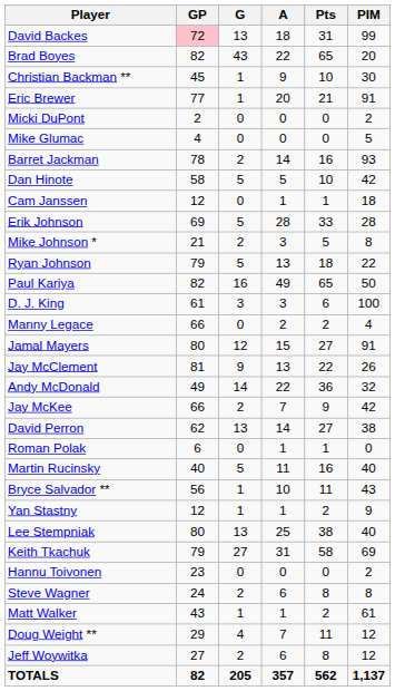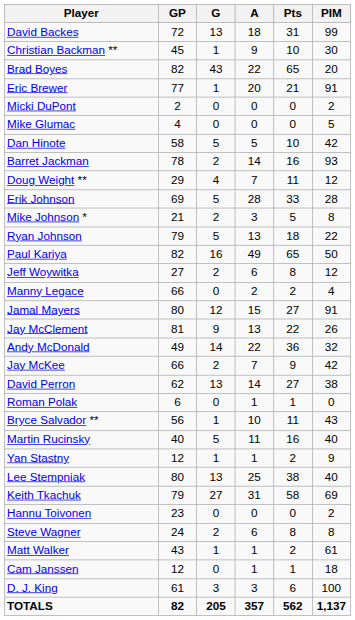 <table BORDER="1" CELLPADDING="2" CELLSPACING="0" class="wikitable sortable">
 <tr align="center" bgcolor="#c0c0c0">
 <th bgcolor="#DDDDFF" width="40%">Player</th>
 <th bgcolor="#DDDDFF" width="10%">GP</th>
 <th bgcolor="#DDDDFF" width="10%">G</th>
 <th bgcolor="#DDDDFF" width="10%">A</th>
 <th bgcolor="#CFECEC" width="10%">Pts</th>
 <th bgcolor="#DDDDFF" width="10%">PIM</th>
 </tr>
 <tr align=center>
 <td align=left><a href='#'>David Backes</a></td>
-<td style="background: pink;">72</td>
+<td>72</td>
 <td>13</td>
 <td>18</td>
 <td>31</td>
 <td>99</td>
+</tr>
+<tr align=center>
+<td align=left><a href='#'>Christian Backman</a> **</td>
+<td>45</td>
+<td>1</td>
+<td>9</td>
+<td>10</td>
+<td>30</td>
 </tr>
 <tr align=center>
 <td align=left><a href='#'>Brad Boyes</a></td>
 <td>82</td>
 <td>43</td>
 <td>22</td>
 <td>65</td>
 <td>20</td>
-</tr>
-<tr align=center>
-<td align=left><a href='#'>Christian Backman</a> **</td>
-<td>45</td>
-<td>1</td>
-<td>9</td>
-<td>10</td>
-<td>30</td>
 </tr>
 <tr align=center>
 <td align=left><a href='#'>Eric Brewer</a></td>
 <td>77</td>
 <td>1</td>
 <td>20</td>
 <td>21</td>
 <td>91</td>
 </tr>
 <tr align=center>
 <td align=left><a href='#'>Micki DuPont</a></td>
 <td>2</td>
 <td>0</td>
 <td>0</td>
 <td>0</td>
 <td>2</td>
 </tr>
 <tr align=center>
 <td align=left><a href='#'>Mike Glumac</a></td>
 <td>4</td>
 <td>0</td>
 <td>0</td>
 <td>0</td>
 <td>5</td>
 </tr>
 <tr align=center>
+<td align=left><a href='#'>Dan Hinote</a></td>
+<td>58</td>
+<td>5</td>
+<td>5</td>
+<td>10</td>
+<td>42</td>
+</tr>
+<tr align=center>
 <td align=left><a href='#'>Barret Jackman</a></td>
 <td>78</td>
 <td>2</td>
 <td>14</td>
 <td>16</td>
 <td>93</td>
 </tr>
 <tr align=center>
-<td align=left><a href='#'>Dan Hinote</a></td>
-<td>58</td>
-<td>5</td>
-<td>5</td>
-<td>10</td>
-<td>42</td>
-</tr>
-<tr align=center>
-<td align=left><a href='#'>Cam Janssen</a></td>
+<td align=left><a href='#'>Doug Weight</a> **</td>
+<td>29</td>
+<td>4</td>
+<td>7</td>
+<td>11</td>
 <td>12</td>
-<td>0</td>
-<td>1</td>
-<td>1</td>
-<td>18</td>
 </tr>
 <tr align=center>
 <td align=left><a href='#'>Erik Johnson</a></td>
 <td>69</td>
 <td>5</td>
 <td>28</td>
 <td>33</td>
 <td>28</td>
 </tr>
 <tr align=center>
 <td align=left><a href='#'>Mike Johnson</a> *</td>
 <td>21</td>
 <td>2</td>
 <td>3</td>
 <td>5</td>
 <td>8</td>
 </tr>
 <tr align=center>
 <td align=left><a href='#'>Ryan Johnson</a></td>
 <td>79</td>
 <td>5</td>
 <td>13</td>
 <td>18</td>
 <td>22</td>
 </tr>
 <tr align=center>
 <td align=left><a href='#'>Paul Kariya</a></td>
 <td>82</td>
 <td>16</td>
 <td>49</td>
 <td>65</td>
 <td>50</td>
 </tr>
 <tr align=center>
-<td align=left><a href='#'>D. J. King</a></td>
-<td>61</td>
-<td>3</td>
-<td>3</td>
+<td align=left><a href='#'>Jeff Woywitka</a></td>
+<td>27</td>
+<td>2</td>
 <td>6</td>
-<td>100</td>
+<td>8</td>
+<td>12</td>
 </tr>
 <tr align=center>
 <td align=left><a href='#'>Manny Legace</a></td>
 <td>66</td>
 <td>0</td>
 <td>2</td>
 <td>2</td>
 <td>4</td>
 </tr>
 <tr align=center>
 <td align=left><a href='#'>Jamal Mayers</a></td>
 <td>80</td>
 <td>12</td>
 <td>15</td>
 <td>27</td>
 <td>91</td>
 </tr>
 <tr align=center>
 <td align=left><a href='#'>Jay McClement</a></td>
 <td>81</td>
 <td>9</td>
 <td>13</td>
 <td>22</td>
 <td>26</td>
 </tr>
 <tr align=center>
 <td align=left><a href='#'>Andy McDonald</a></td>
 <td>49</td>
 <td>14</td>
 <td>22</td>
 <td>36</td>
 <td>32</td>
 </tr>
 <tr align=center>
 <td align=left><a href='#'>Jay McKee</a></td>
 <td>66</td>
 <td>2</td>
 <td>7</td>
 <td>9</td>
 <td>42</td>
 </tr>
 <tr align=center>
 <td align=left><a href='#'>David Perron</a></td>
 <td>62</td>
 <td>13</td>
 <td>14</td>
 <td>27</td>
 <td>38</td>
 </tr>
 <tr align=center>
 <td align=left><a href='#'>Roman Polak</a></td>
 <td>6</td>
 <td>0</td>
 <td>1</td>
 <td>1</td>
 <td>0</td>
 </tr>
 <tr align=center>
+<td align=left><a href='#'>Bryce Salvador</a> **</td>
+<td>56</td>
+<td>1</td>
+<td>10</td>
+<td>11</td>
+<td>43</td>
+</tr>
+<tr align=center>
 <td align=left><a href='#'>Martin Rucinsky</a></td>
 <td>40</td>
 <td>5</td>
 <td>11</td>
 <td>16</td>
 <td>40</td>
-</tr>
-<tr align=center>
-<td align=left><a href='#'>Bryce Salvador</a> **</td>
-<td>56</td>
-<td>1</td>
-<td>10</td>
-<td>11</td>
-<td>43</td>
 </tr>
 <tr align=center>
 <td align=left><a href='#'>Yan Stastny</a></td>
 <td>12</td>
 <td>1</td>
 <td>1</td>
 <td>2</td>
 <td>9</td>
 </tr>
 <tr align=center>
 <td align=left><a href='#'>Lee Stempniak</a></td>
 <td>80</td>
 <td>13</td>
 <td>25</td>
 <td>38</td>
 <td>40</td>
 </tr>
 <tr align=center>
 <td align=left><a href='#'>Keith Tkachuk</a></td>
 <td>79</td>
 <td>27</td>
 <td>31</td>
 <td>58</td>
 <td>69</td>
 </tr>
 <tr align=center>
 <td align=left><a href='#'>Hannu Toivonen</a></td>
 <td>23</td>
 <td>0</td>
 <td>0</td>
 <td>0</td>
 <td>2</td>
 </tr>
 <tr align=center>
 <td align=left><a href='#'>Steve Wagner</a></td>
 <td>24</td>
 <td>2</td>
 <td>6</td>
 <td>8</td>
 <td>8</td>
 </tr>
 <tr align=center>
 <td align=left><a href='#'>Matt Walker</a></td>
 <td>43</td>
 <td>1</td>
 <td>1</td>
 <td>2</td>
 <td>61</td>
 </tr>
 <tr align=center>
-<td align=left><a href='#'>Doug Weight</a> **</td>
-<td>29</td>
-<td>4</td>
-<td>7</td>
-<td>11</td>
+<td align=left><a href='#'>Cam Janssen</a></td>
 <td>12</td>
+<td>0</td>
+<td>1</td>
+<td>1</td>
+<td>18</td>
 </tr>
 <tr align=center>
-<td align=left><a href='#'>Jeff Woywitka</a></td>
-<td>27</td>
-<td>2</td>
+<td align=left><a href='#'>D. J. King</a></td>
+<td>61</td>
+<td>3</td>
+<td>3</td>
 <td>6</td>
-<td>8</td>
-<td>12</td>
+<td>100</td>
 </tr>
 <tr align=center>
 <td align=left><strong>TOTALS</strong></td>
 <td><strong>82</strong></td>
 <td><strong>205</strong></td>
 <td><strong>357</strong></td>
 <td><strong>562</strong></td>
 <td><strong>1,137</strong></td>
 </tr>
 </table>
